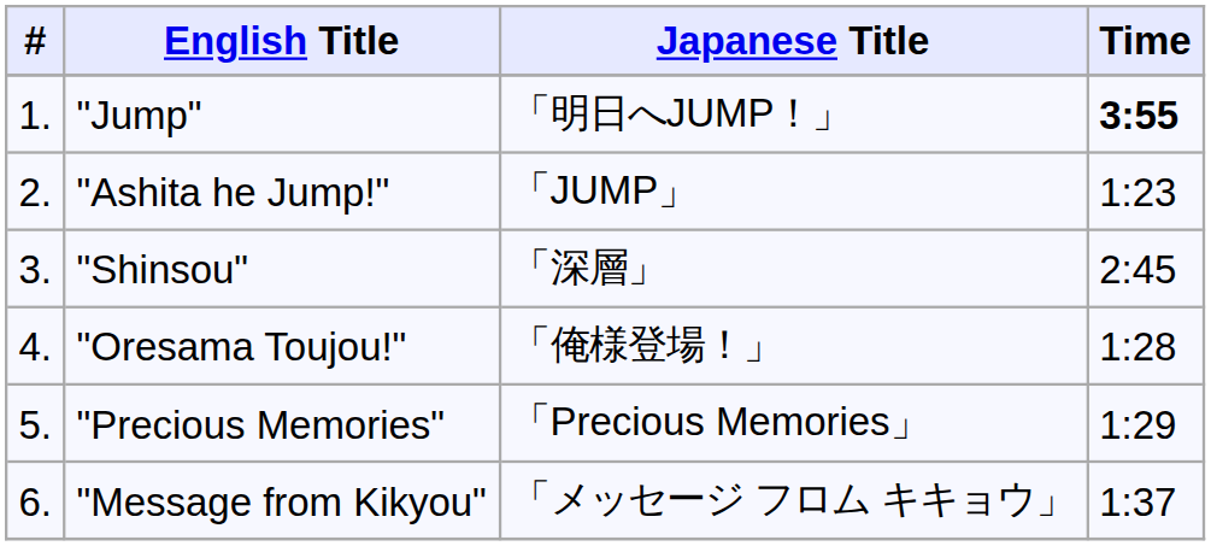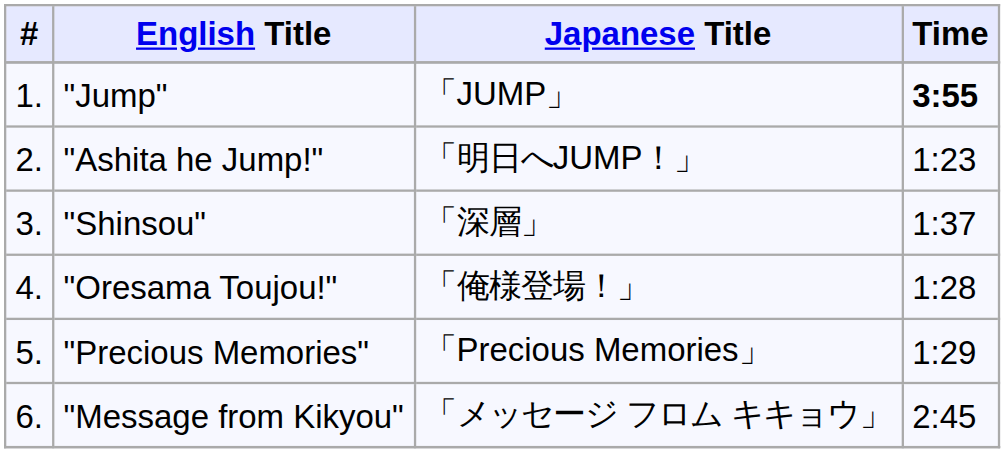 <table border="" cellpadding="4" cellspacing="0" style="border: 1px #aaaaaa solid; border-collapse: collapse; padding: 0.2em; margin: 1em 1em 1em 0; background: #f7f8ff; font-size:0.9em">
 <tr valign="middle" bgcolor="#e6e9ff">
 <th rowspan="1">#</th>
 <th rowspan="1"><a href='#'>English</a> Title</th>
 <th colspan="1"><a href='#'>Japanese</a> Title</th>
 <th rowspan="1">Time</th>
 </tr>
 <tr bgcolor="#e6e9ff">
 </tr>
 <tr>
 <td>1.</td>
 <td>"Jump"</td>
-<td>「明日へJUMP！」</td>
+<td>「JUMP」</td>
 <td><strong>3:55</strong></td>
 </tr>
 <tr>
 <td>2.</td>
 <td>"Ashita he Jump!"</td>
-<td>「JUMP」</td>
+<td>「明日へJUMP！」</td>
 <td>1:23</td>
 </tr>
 <tr>
 <td>3.</td>
 <td>"Shinsou"</td>
 <td>「深層」</td>
-<td>2:45</td>
+<td>1:37</td>
 </tr>
 <tr>
 <td>4.</td>
 <td>"Oresama Toujou!"</td>
 <td>「俺様登場！」</td>
 <td>1:28</td>
 </tr>
 <tr>
 <td>5.</td>
 <td>"Precious Memories"</td>
 <td>「Precious Memories」</td>
 <td>1:29</td>
 </tr>
 <tr>
 <td>6.</td>
 <td>"Message from Kikyou"</td>
 <td>「メッセージ フロム キキョウ」</td>
-<td>1:37</td>
+<td>2:45</td>
 </tr>
 <tr>
 </tr>
 </table>
